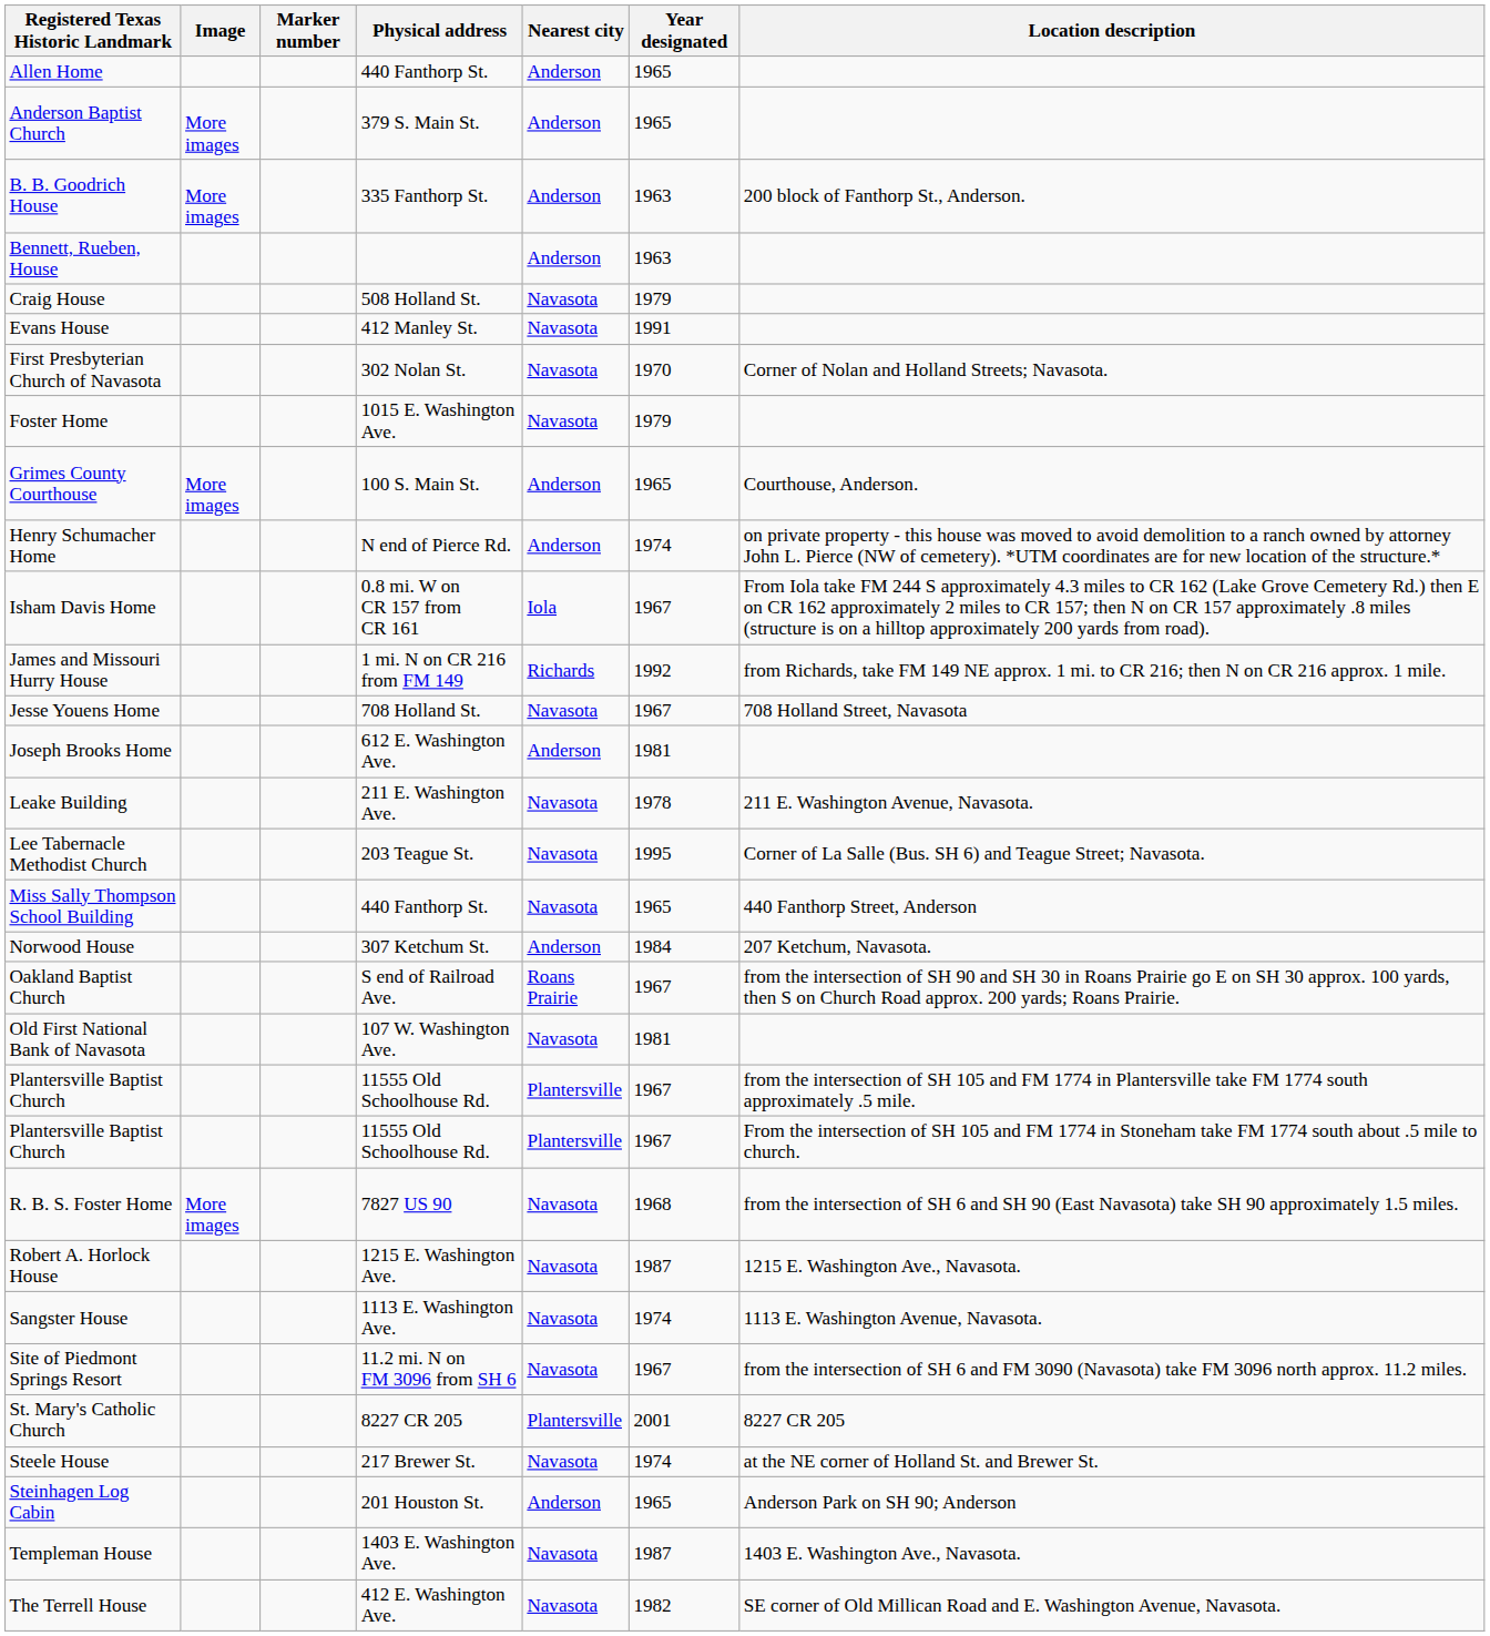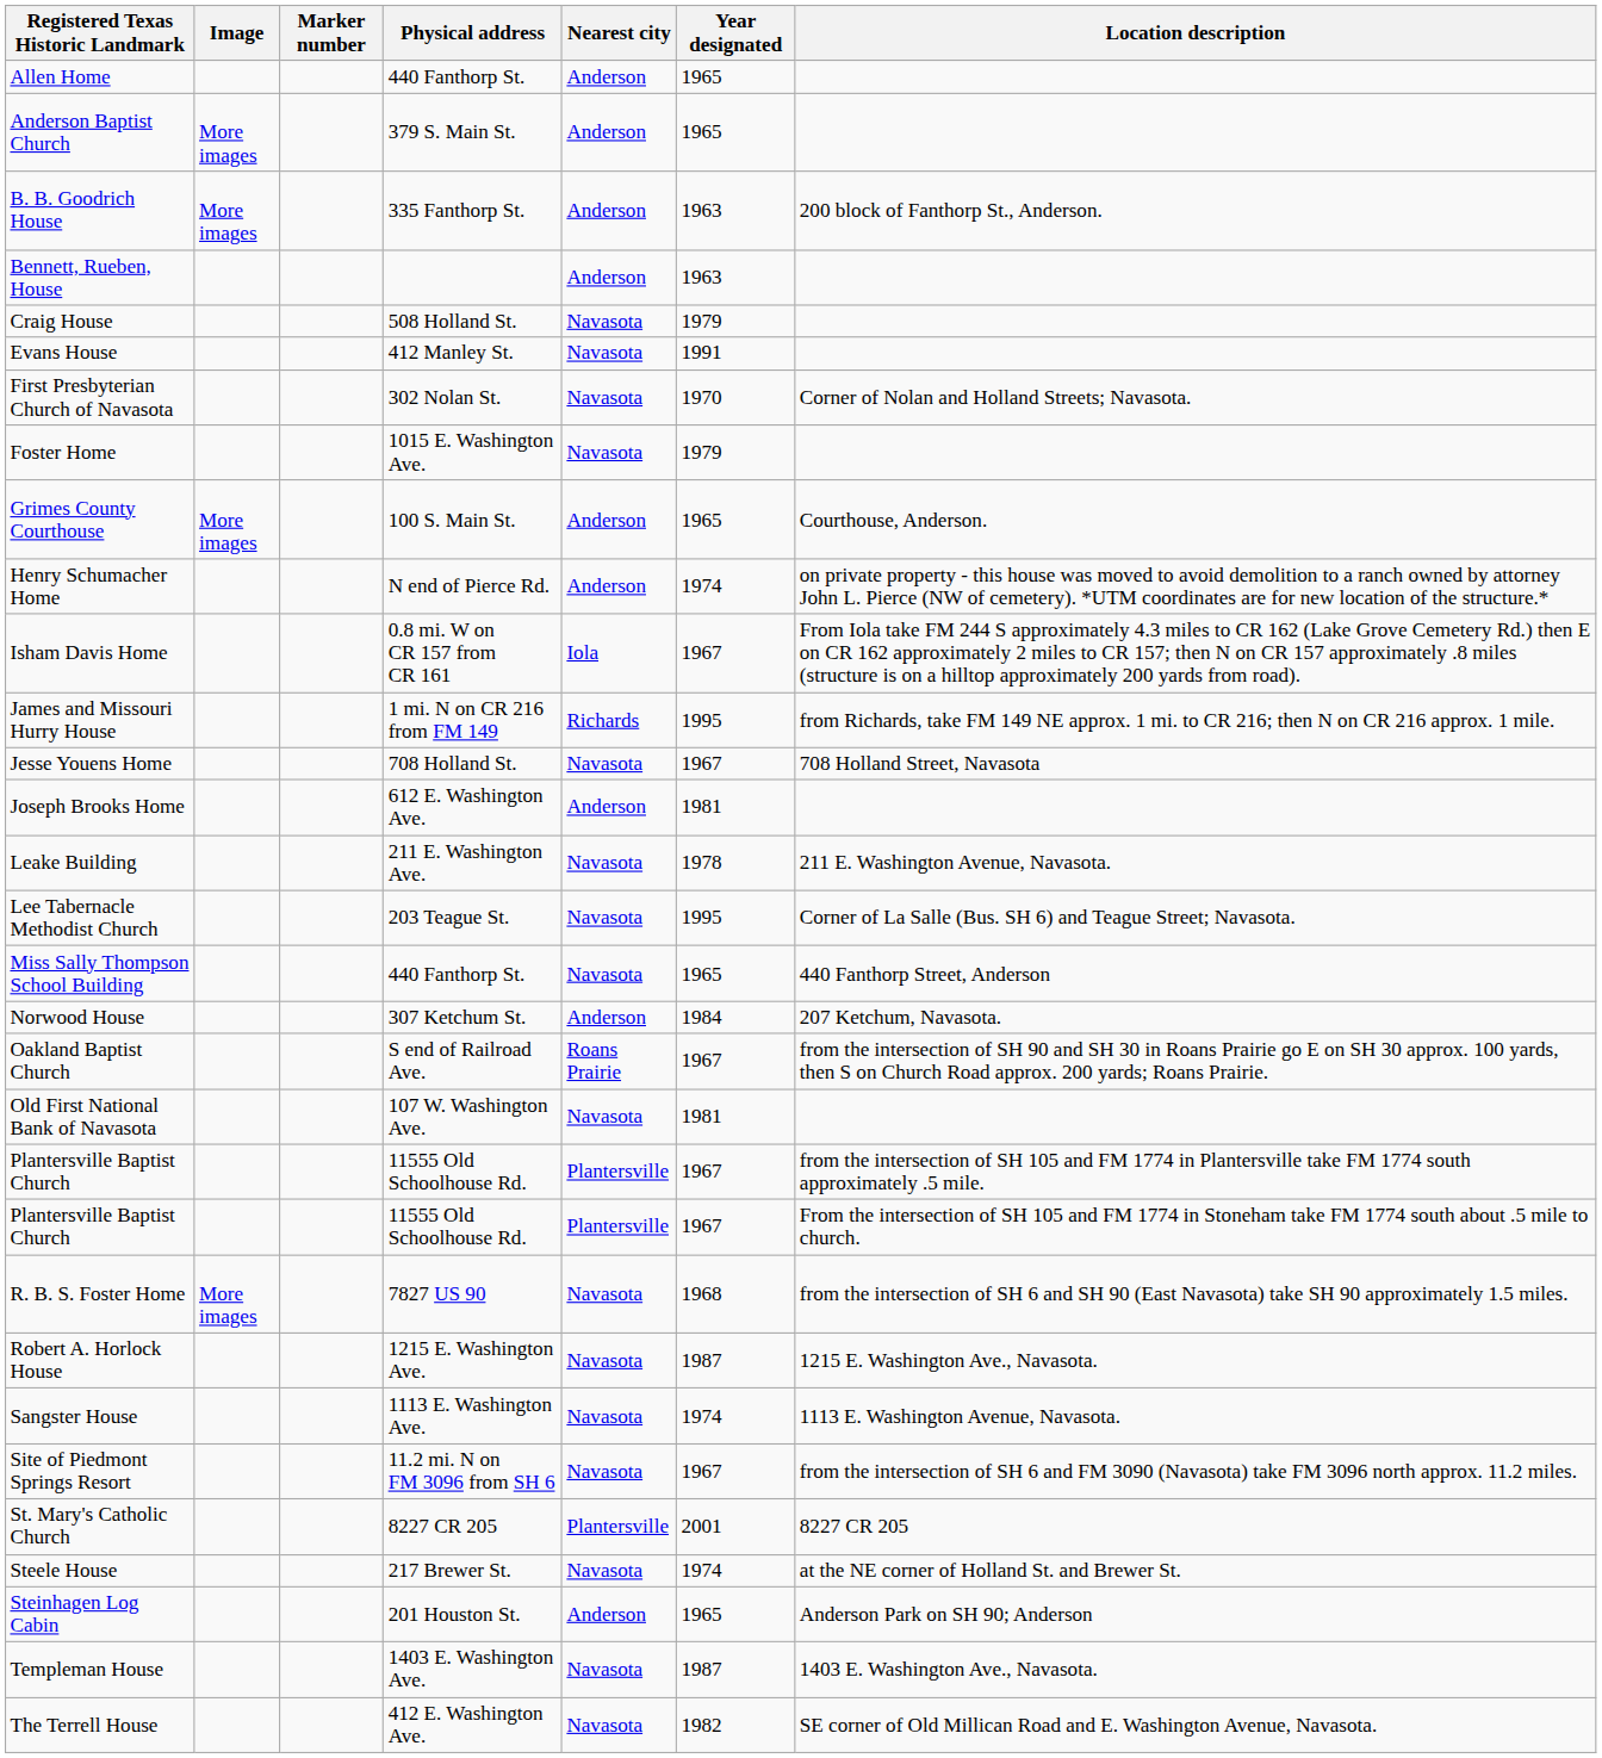 <table class="wikitable sortable">
 <tr>
 <th>Registered Texas Historic Landmark</th>
 <th>Image</th>
 <th>Marker number</th>
 <th>Physical address</th>
 <th>Nearest city</th>
 <th>Year designated</th>
 <th>Location description</th>
 </tr>
 <tr>
 <td><a href='#'>Allen Home</a> </td>
 <td></td>
 <td></td>
 <td>440 Fanthorp St.<br></td>
 <td><a href='#'>Anderson</a></td>
 <td>1965</td>
 <td></td>
 </tr>
 <tr>
 <td><a href='#'>Anderson Baptist Church</a></td>
 <td><br> <a href='#'>More images</a></td>
 <td></td>
 <td>379 S. Main St.<br></td>
 <td><a href='#'>Anderson</a></td>
 <td>1965</td>
 <td></td>
 </tr>
 <tr>
 <td><a href='#'>B. B. Goodrich House</a></td>
 <td><br> <a href='#'>More images</a></td>
 <td></td>
 <td>335 Fanthorp St.<br></td>
 <td><a href='#'>Anderson</a></td>
 <td>1963</td>
 <td>200 block of Fanthorp St., Anderson.</td>
 </tr>
 <tr>
 <td><a href='#'>Bennett, Rueben, House</a></td>
 <td></td>
 <td></td>
 <td></td>
 <td><a href='#'>Anderson</a></td>
 <td>1963</td>
 <td></td>
 </tr>
 <tr>
 <td>Craig House </td>
 <td></td>
 <td></td>
 <td>508 Holland St.<br></td>
 <td><a href='#'>Navasota</a></td>
 <td>1979</td>
 <td></td>
 </tr>
 <tr>
 <td>Evans House</td>
 <td></td>
 <td></td>
 <td>412 Manley St.<br></td>
 <td><a href='#'>Navasota</a></td>
 <td>1991</td>
 <td></td>
 </tr>
 <tr>
 <td>First Presbyterian Church of Navasota</td>
 <td></td>
 <td></td>
 <td>302 Nolan St.<br></td>
 <td><a href='#'>Navasota</a></td>
 <td>1970</td>
 <td>Corner of Nolan and Holland Streets; Navasota.</td>
 </tr>
 <tr>
 <td>Foster Home</td>
 <td></td>
 <td></td>
 <td>1015 E. Washington Ave.<br></td>
 <td><a href='#'>Navasota</a></td>
 <td>1979</td>
 <td></td>
 </tr>
 <tr>
 <td><a href='#'>Grimes County Courthouse</a></td>
 <td><br> <a href='#'>More images</a></td>
 <td></td>
 <td>100 S. Main St.<br></td>
 <td><a href='#'>Anderson</a></td>
 <td>1965</td>
 <td>Courthouse, Anderson.</td>
 </tr>
 <tr>
 <td>Henry Schumacher Home</td>
 <td></td>
 <td></td>
 <td>N end of Pierce Rd.<br></td>
 <td><a href='#'>Anderson</a></td>
 <td>1974</td>
 <td>on private property - this house was moved to avoid demolition to a ranch owned by attorney John L. Pierce (NW of cemetery). *UTM coordinates are for new location of the structure.*</td>
 </tr>
 <tr>
 <td>Isham Davis Home</td>
 <td></td>
 <td></td>
 <td>0.8 mi. W on CR 157 from CR 161<br></td>
 <td><a href='#'>Iola</a></td>
 <td>1967</td>
 <td>From Iola take FM 244 S approximately 4.3 miles to CR 162 (Lake Grove Cemetery Rd.) then E on CR 162 approximately 2 miles to CR 157; then N on CR 157 approximately .8 miles (structure is on a hilltop approximately 200 yards from road).</td>
 </tr>
 <tr>
 <td>James and Missouri Hurry House</td>
 <td></td>
 <td></td>
 <td>1 mi. N on CR 216 from <a href='#'>FM 149</a><br></td>
 <td><a href='#'>Richards</a></td>
-<td>1992</td>
+<td>1995</td>
 <td>from Richards, take FM 149 NE approx. 1 mi. to CR 216; then N on CR 216 approx. 1 mile.</td>
 </tr>
 <tr>
 <td>Jesse Youens Home</td>
 <td></td>
 <td></td>
 <td>708 Holland St.<br></td>
 <td><a href='#'>Navasota</a></td>
 <td>1967</td>
 <td>708 Holland Street, Navasota</td>
 </tr>
 <tr>
 <td>Joseph Brooks Home</td>
 <td></td>
 <td></td>
 <td>612 E. Washington Ave.<br></td>
 <td><a href='#'>Anderson</a></td>
 <td>1981</td>
 <td></td>
 </tr>
 <tr>
 <td>Leake Building</td>
 <td></td>
 <td></td>
 <td>211 E. Washington Ave.<br></td>
 <td><a href='#'>Navasota</a></td>
 <td>1978</td>
 <td>211 E. Washington Avenue, Navasota.</td>
 </tr>
 <tr>
 <td>Lee Tabernacle Methodist Church</td>
 <td></td>
 <td></td>
 <td>203 Teague St.<br></td>
 <td><a href='#'>Navasota</a></td>
 <td>1995</td>
 <td>Corner of La Salle (Bus. SH 6) and Teague Street; Navasota.</td>
 </tr>
 <tr>
 <td><a href='#'>Miss Sally Thompson School Building</a> </td>
 <td></td>
 <td></td>
 <td>440 Fanthorp St.<br></td>
 <td><a href='#'>Navasota</a></td>
 <td>1965</td>
 <td>440 Fanthorp Street, Anderson</td>
 </tr>
 <tr>
 <td>Norwood House</td>
 <td></td>
 <td></td>
 <td>307 Ketchum St.<br></td>
 <td><a href='#'>Anderson</a></td>
 <td>1984</td>
 <td>207 Ketchum, Navasota.</td>
 </tr>
 <tr>
 <td>Oakland Baptist Church</td>
 <td></td>
 <td></td>
 <td>S end of Railroad Ave.<br></td>
 <td><a href='#'>Roans Prairie</a></td>
 <td>1967</td>
 <td>from the intersection of SH 90 and SH 30 in Roans Prairie go E on SH 30 approx. 100 yards, then S on Church Road approx. 200 yards; Roans Prairie.</td>
 </tr>
 <tr>
 <td>Old First National Bank of Navasota</td>
 <td></td>
 <td></td>
 <td>107 W. Washington Ave.<br></td>
 <td><a href='#'>Navasota</a></td>
 <td>1981</td>
 <td></td>
 </tr>
 <tr>
 <td>Plantersville Baptist Church</td>
 <td></td>
 <td> </td>
 <td>11555 Old Schoolhouse Rd.<br></td>
 <td><a href='#'>Plantersville</a></td>
 <td>1967</td>
 <td>from the intersection of SH 105 and FM 1774 in Plantersville take FM 1774 south approximately .5 mile.</td>
 </tr>
 <tr>
 <td>Plantersville Baptist Church</td>
 <td></td>
 <td> </td>
 <td>11555 Old Schoolhouse Rd.<br></td>
 <td><a href='#'>Plantersville</a></td>
 <td>1967</td>
 <td>From the intersection of SH 105 and FM 1774 in Stoneham take FM 1774 south about .5 mile to church.</td>
 </tr>
 <tr>
 <td>R. B. S. Foster Home</td>
 <td><br> <a href='#'>More images</a></td>
 <td></td>
 <td>7827 <a href='#'>US 90</a><br></td>
 <td><a href='#'>Navasota</a></td>
 <td>1968</td>
 <td>from the intersection of SH 6 and SH 90 (East Navasota) take SH 90 approximately 1.5 miles.</td>
 </tr>
 <tr>
 <td>Robert A. Horlock House</td>
 <td></td>
 <td></td>
 <td>1215 E. Washington Ave.<br></td>
 <td><a href='#'>Navasota</a></td>
 <td>1987</td>
 <td>1215 E. Washington Ave., Navasota.</td>
 </tr>
 <tr>
 <td>Sangster House</td>
 <td></td>
 <td></td>
 <td>1113 E. Washington Ave.<br></td>
 <td><a href='#'>Navasota</a></td>
 <td>1974</td>
 <td>1113 E. Washington Avenue, Navasota.</td>
 </tr>
 <tr>
 <td>Site of Piedmont Springs Resort</td>
 <td></td>
 <td></td>
 <td>11.2 mi. N on <a href='#'>FM 3096</a> from <a href='#'>SH 6</a><br> </td>
 <td><a href='#'>Navasota</a></td>
 <td>1967</td>
 <td>from the intersection of SH 6 and FM 3090 (Navasota) take FM 3096 north approx. 11.2 miles.</td>
 </tr>
 <tr>
 <td>St. Mary's Catholic Church</td>
 <td></td>
 <td></td>
 <td>8227 CR 205<br></td>
 <td><a href='#'>Plantersville</a></td>
 <td>2001</td>
 <td>8227 CR 205</td>
 </tr>
 <tr>
 <td>Steele House</td>
 <td></td>
 <td></td>
 <td>217 Brewer St.<br></td>
 <td><a href='#'>Navasota</a></td>
 <td>1974</td>
 <td>at the NE corner of Holland St. and Brewer St.</td>
 </tr>
 <tr>
 <td><a href='#'>Steinhagen Log Cabin</a></td>
 <td></td>
 <td></td>
 <td>201 Houston St.<br></td>
 <td><a href='#'>Anderson</a></td>
 <td>1965</td>
 <td>Anderson Park on SH 90; Anderson</td>
 </tr>
 <tr>
 <td>Templeman House</td>
 <td></td>
 <td></td>
 <td>1403 E. Washington Ave.<br></td>
 <td><a href='#'>Navasota</a></td>
 <td>1987</td>
 <td>1403 E. Washington Ave., Navasota.</td>
 </tr>
 <tr>
 <td>The Terrell House</td>
 <td></td>
 <td></td>
 <td>412 E. Washington Ave.<br></td>
 <td><a href='#'>Navasota</a></td>
 <td>1982</td>
 <td>SE corner of Old Millican Road and E. Washington Avenue, Navasota.</td>
 </tr>
 </table>
